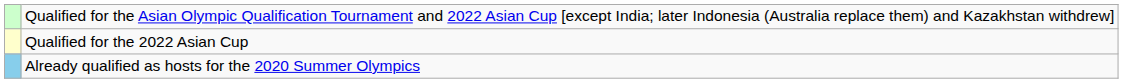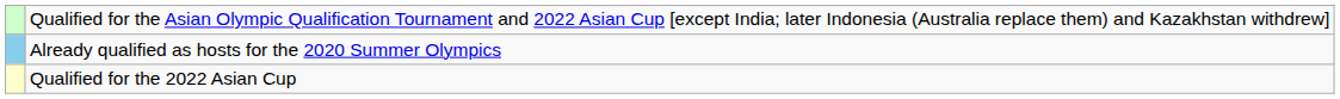 <table class="wikitable" style="text-align:left;">
 <tr>
 <td width=10px bgcolor=#ccffcc></td>
 <td>Qualified for the <a href='#'>Asian Olympic Qualification Tournament</a> and <a href='#'>2022 Asian Cup</a> [except India; later Indonesia (Australia replace them) and Kazakhstan withdrew]</td>
 </tr>
 <tr>
+<td width=10px bgcolor=#87ceeb></td>
+<td>Already qualified as hosts for the <a href='#'>2020 Summer Olympics</a></td>
+</tr>
+<tr>
 <td width=10px bgcolor=#ffffcc></td>
 <td>Qualified for the 2022 Asian Cup</td>
 </tr>
-<tr>
-<td width=10px bgcolor=#87ceeb></td>
-<td>Already qualified as hosts for the <a href='#'>2020 Summer Olympics</a></td>
-</tr>
 </table>
